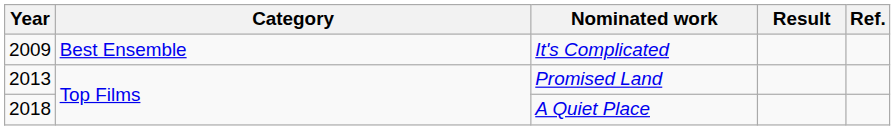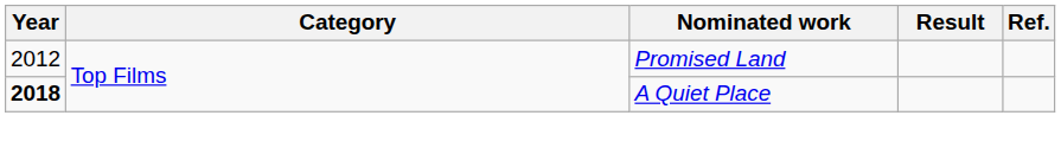 <table class="wikitable" style="width:85%;">
 <tr>
 <th style="width:4%;">Year</th>
 <th style="width:55%;">Category</th>
 <th style="width:26%;">Nominated work</th>
 <th style="width:10%;">Result</th>
 <th width=5%>Ref.</th>
 </tr>
 <tr>
-<td>2009</td>
-<td><a href='#'>Best Ensemble</a></td>
-<td><a href='#'><em>It's Complicated</em></a></td>
-<td></td>
-<td align="center"></td>
-</tr>
-<tr>
-<td>2013</td>
+<td>2012</td>
 <td rowspan="2"><a href='#'>Top Films</a></td>
 <td><em><a href='#'>Promised Land</a></em></td>
 <td></td>
 <td align="center"></td>
 </tr>
 <tr>
-<td>2018</td>
+<td><strong>2018</strong></td>
 <td><em><a href='#'>A Quiet Place</a></em></td>
 <td></td>
 <td align="center"></td>
 </tr>
 </table>
